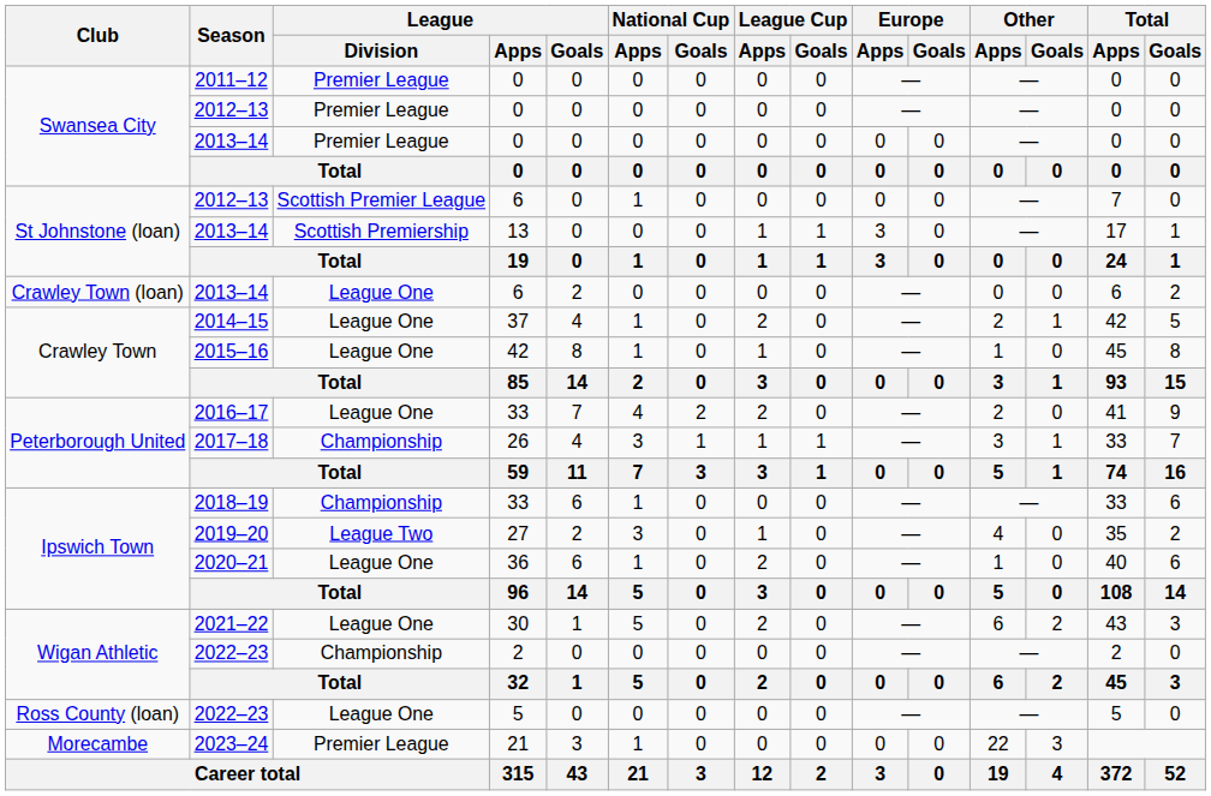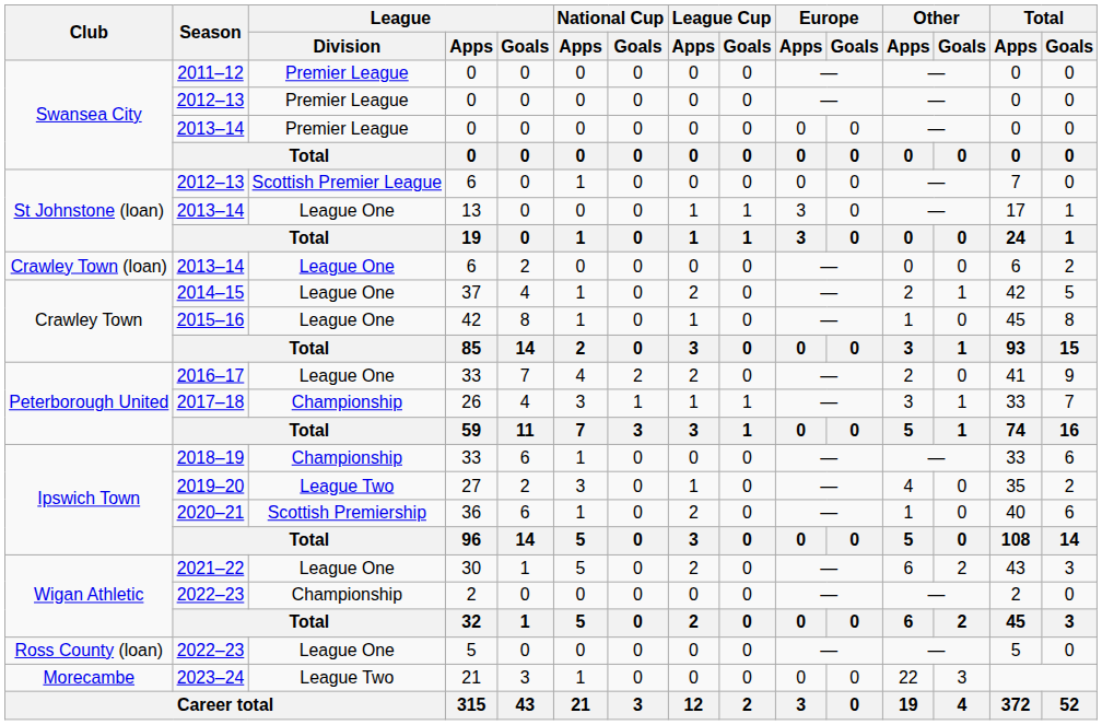 <table class="wikitable" style="text-align: center">
 <tr>
 <th rowspan="2">Club</th>
 <th rowspan="2">Season</th>
 <th colspan="3">League</th>
 <th colspan="2">National Cup</th>
 <th colspan="2">League Cup</th>
 <th colspan="2">Europe</th>
 <th colspan="2">Other</th>
 <th colspan="2">Total</th>
 </tr>
 <tr>
 <th>Division</th>
 <th>Apps</th>
 <th>Goals</th>
 <th>Apps</th>
 <th>Goals</th>
 <th>Apps</th>
 <th>Goals</th>
 <th>Apps</th>
 <th>Goals</th>
 <th>Apps</th>
 <th>Goals</th>
 <th>Apps</th>
 <th>Goals</th>
 </tr>
 <tr>
 <td rowspan="4"><a href='#'>Swansea City</a></td>
 <td><a href='#'>2011–12</a></td>
 <td><a href='#'>Premier League</a></td>
 <td>0</td>
 <td>0</td>
 <td>0</td>
 <td>0</td>
 <td>0</td>
 <td>0</td>
 <td colspan="2">—</td>
 <td colspan="2">—</td>
 <td>0</td>
 <td>0</td>
 </tr>
 <tr>
 <td><a href='#'>2012–13</a></td>
 <td>Premier League</td>
 <td>0</td>
 <td>0</td>
 <td>0</td>
 <td>0</td>
 <td>0</td>
 <td>0</td>
 <td colspan="2">—</td>
 <td colspan="2">—</td>
 <td>0</td>
 <td>0</td>
 </tr>
 <tr>
 <td><a href='#'>2013–14</a></td>
 <td>Premier League</td>
 <td>0</td>
 <td>0</td>
 <td>0</td>
 <td>0</td>
 <td>0</td>
 <td>0</td>
 <td>0</td>
 <td>0</td>
 <td colspan="2">—</td>
 <td>0</td>
 <td>0</td>
 </tr>
 <tr>
 <th colspan="2">Total</th>
 <th>0</th>
 <th>0</th>
 <th>0</th>
 <th>0</th>
 <th>0</th>
 <th>0</th>
 <th>0</th>
 <th>0</th>
 <th>0</th>
 <th>0</th>
 <th>0</th>
 <th>0</th>
 </tr>
 <tr>
 <td rowspan="3"><a href='#'>St Johnstone</a> (loan)</td>
 <td><a href='#'>2012–13</a></td>
 <td><a href='#'>Scottish Premier League</a></td>
 <td>6</td>
 <td>0</td>
 <td>1</td>
 <td>0</td>
 <td>0</td>
 <td>0</td>
 <td>0</td>
 <td>0</td>
 <td colspan="2">—</td>
 <td>7</td>
 <td>0</td>
 </tr>
 <tr>
 <td><a href='#'>2013–14</a></td>
-<td><a href='#'>Scottish Premiership</a></td>
+<td>League One</td>
 <td>13</td>
 <td>0</td>
 <td>0</td>
 <td>0</td>
 <td>1</td>
 <td>1</td>
 <td>3</td>
 <td>0</td>
 <td colspan="2">—</td>
 <td>17</td>
 <td>1</td>
 </tr>
 <tr>
 <th colspan="2">Total</th>
 <th>19</th>
 <th>0</th>
 <th>1</th>
 <th>0</th>
 <th>1</th>
 <th>1</th>
 <th>3</th>
 <th>0</th>
 <th>0</th>
 <th>0</th>
 <th>24</th>
 <th>1</th>
 </tr>
 <tr>
 <td><a href='#'>Crawley Town</a> (loan)</td>
 <td><a href='#'>2013–14</a></td>
 <td><a href='#'>League One</a></td>
 <td>6</td>
 <td>2</td>
 <td>0</td>
 <td>0</td>
 <td>0</td>
 <td>0</td>
 <td colspan="2">—</td>
 <td>0</td>
 <td>0</td>
 <td>6</td>
 <td>2</td>
 </tr>
 <tr>
 <td rowspan="3">Crawley Town</td>
 <td><a href='#'>2014–15</a></td>
 <td>League One</td>
 <td>37</td>
 <td>4</td>
 <td>1</td>
 <td>0</td>
 <td>2</td>
 <td>0</td>
 <td colspan="2">—</td>
 <td>2</td>
 <td>1</td>
 <td>42</td>
 <td>5</td>
 </tr>
 <tr>
 <td><a href='#'>2015–16</a></td>
 <td>League One</td>
 <td>42</td>
 <td>8</td>
 <td>1</td>
 <td>0</td>
 <td>1</td>
 <td>0</td>
 <td colspan="2">—</td>
 <td>1</td>
 <td>0</td>
 <td>45</td>
 <td>8</td>
 </tr>
 <tr>
 <th colspan="2">Total</th>
 <th>85</th>
 <th>14</th>
 <th>2</th>
 <th>0</th>
 <th>3</th>
 <th>0</th>
 <th>0</th>
 <th>0</th>
 <th>3</th>
 <th>1</th>
 <th>93</th>
 <th>15</th>
 </tr>
 <tr>
 <td rowspan="3"><a href='#'>Peterborough United</a></td>
 <td><a href='#'>2016–17</a></td>
 <td>League One</td>
 <td>33</td>
 <td>7</td>
 <td>4</td>
 <td>2</td>
 <td>2</td>
 <td>0</td>
 <td colspan="2">—</td>
 <td>2</td>
 <td>0</td>
 <td>41</td>
 <td>9</td>
 </tr>
 <tr>
 <td><a href='#'>2017–18</a></td>
 <td><a href='#'>Championship</a></td>
 <td>26</td>
 <td>4</td>
 <td>3</td>
 <td>1</td>
 <td>1</td>
 <td>1</td>
 <td colspan="2">—</td>
 <td>3</td>
 <td>1</td>
 <td>33</td>
 <td>7</td>
 </tr>
 <tr>
 <th colspan="2">Total</th>
 <th>59</th>
 <th>11</th>
 <th>7</th>
 <th>3</th>
 <th>3</th>
 <th>1</th>
 <th>0</th>
 <th>0</th>
 <th>5</th>
 <th>1</th>
 <th>74</th>
 <th>16</th>
 </tr>
 <tr>
 <td rowspan="4"><a href='#'>Ipswich Town</a></td>
 <td><a href='#'>2018–19</a></td>
 <td><a href='#'>Championship</a></td>
 <td>33</td>
 <td>6</td>
 <td>1</td>
 <td>0</td>
 <td>0</td>
 <td>0</td>
 <td colspan="2">—</td>
 <td colspan="2">—</td>
 <td>33</td>
 <td>6</td>
 </tr>
 <tr>
 <td><a href='#'>2019–20</a></td>
 <td><a href='#'>League Two</a></td>
 <td>27</td>
 <td>2</td>
 <td>3</td>
 <td>0</td>
 <td>1</td>
 <td>0</td>
 <td colspan="2">—</td>
 <td>4</td>
 <td>0</td>
 <td>35</td>
 <td>2</td>
 </tr>
 <tr>
 <td><a href='#'>2020–21</a></td>
-<td>League One</td>
+<td><a href='#'>Scottish Premiership</a></td>
 <td>36</td>
 <td>6</td>
 <td>1</td>
 <td>0</td>
 <td>2</td>
 <td>0</td>
 <td colspan="2">—</td>
 <td>1</td>
 <td>0</td>
 <td>40</td>
 <td>6</td>
 </tr>
 <tr>
 <th colspan="2">Total</th>
 <th>96</th>
 <th>14</th>
 <th>5</th>
 <th>0</th>
 <th>3</th>
 <th>0</th>
 <th>0</th>
 <th>0</th>
 <th>5</th>
 <th>0</th>
 <th>108</th>
 <th>14</th>
 </tr>
 <tr>
 <td rowspan=3><a href='#'>Wigan Athletic</a></td>
 <td><a href='#'>2021–22</a></td>
 <td>League One</td>
 <td>30</td>
 <td>1</td>
 <td>5</td>
 <td>0</td>
 <td>2</td>
 <td>0</td>
 <td colspan="2">—</td>
 <td>6</td>
 <td>2</td>
 <td>43</td>
 <td>3</td>
 </tr>
 <tr>
 <td><a href='#'>2022–23</a></td>
 <td>Championship</td>
 <td>2</td>
 <td>0</td>
 <td>0</td>
 <td>0</td>
 <td>0</td>
 <td>0</td>
 <td colspan="2">—</td>
 <td colspan="2">—</td>
 <td>2</td>
 <td>0</td>
 </tr>
 <tr>
 <th colspan="2">Total</th>
 <th>32</th>
 <th>1</th>
 <th>5</th>
 <th>0</th>
 <th>2</th>
 <th>0</th>
 <th>0</th>
 <th>0</th>
 <th>6</th>
 <th>2</th>
 <th>45</th>
 <th>3</th>
 </tr>
 <tr>
 <td><a href='#'>Ross County</a> (loan)</td>
 <td><a href='#'>2022–23</a></td>
 <td>League One</td>
 <td>5</td>
 <td>0</td>
 <td>0</td>
 <td>0</td>
 <td>0</td>
 <td>0</td>
 <td colspan="2">—</td>
 <td colspan="2">—</td>
 <td>5</td>
 <td>0</td>
 </tr>
 <tr>
 <td><a href='#'>Morecambe</a></td>
 <td><a href='#'>2023–24</a></td>
-<td>Premier League</td>
+<td>League Two</td>
 <td>21</td>
 <td>3</td>
 <td>1</td>
 <td>0</td>
 <td>0</td>
 <td>0</td>
 <td>0</td>
 <td>0</td>
 <td>22</td>
 <td>3</td>
 </tr>
 <tr>
 <th colspan="3">Career total</th>
 <th>315</th>
 <th>43</th>
 <th>21</th>
 <th>3</th>
 <th>12</th>
 <th>2</th>
 <th>3</th>
 <th>0</th>
 <th>19</th>
 <th>4</th>
 <th>372</th>
 <th>52</th>
 </tr>
 </table>
